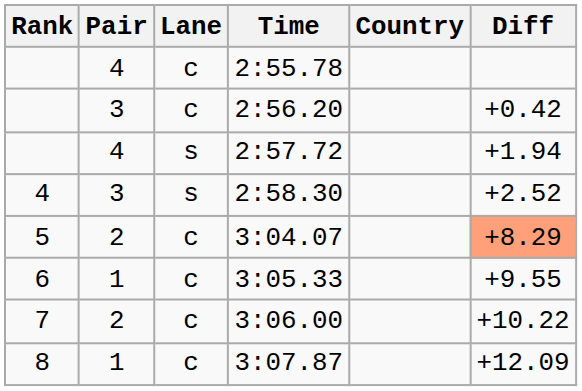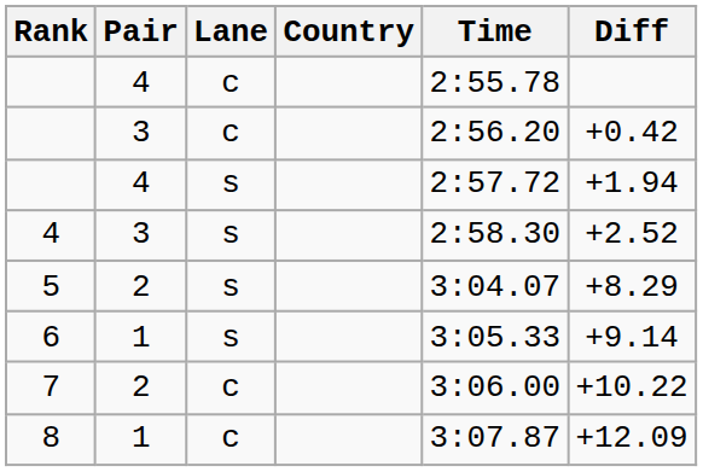 <table class="wikitable sortable" style="text-align:center">
 <tr>
 <th>Rank</th>
 <th>Pair</th>
 <th>Lane</th>
+<th>Country</th>
 <th>Time</th>
-<th>Country</th>
 <th>Diff</th>
 </tr>
 <tr>
 <td></td>
 <td>4</td>
 <td>c</td>
+<td align=left></td>
 <td>2:55.78</td>
-<td align=left></td>
 <td></td>
 </tr>
 <tr>
 <td></td>
 <td>3</td>
 <td>c</td>
+<td align=left></td>
 <td>2:56.20</td>
-<td align=left></td>
 <td>+0.42</td>
 </tr>
 <tr>
 <td></td>
 <td>4</td>
 <td>s</td>
+<td align=left></td>
 <td>2:57.72</td>
-<td align=left></td>
 <td>+1.94</td>
 </tr>
 <tr>
 <td>4</td>
 <td>3</td>
 <td>s</td>
+<td align=left></td>
 <td>2:58.30</td>
-<td align=left></td>
 <td>+2.52</td>
 </tr>
 <tr>
 <td>5</td>
 <td>2</td>
-<td>c</td>
+<td>s</td>
+<td align=left></td>
 <td>3:04.07</td>
-<td align=left></td>
-<td style="background: lightsalmon;">+8.29</td>
+<td>+8.29</td>
 </tr>
 <tr>
 <td>6</td>
 <td>1</td>
-<td>c</td>
+<td>s</td>
+<td align=left></td>
 <td>3:05.33</td>
-<td align=left></td>
-<td>+9.55</td>
+<td>+9.14</td>
 </tr>
 <tr>
 <td>7</td>
 <td>2</td>
 <td>c</td>
+<td align=left></td>
 <td>3:06.00</td>
-<td align=left></td>
 <td>+10.22</td>
 </tr>
 <tr>
 <td>8</td>
 <td>1</td>
 <td>c</td>
+<td align=left></td>
 <td>3:07.87</td>
-<td align=left></td>
 <td>+12.09</td>
 </tr>
 </table>
